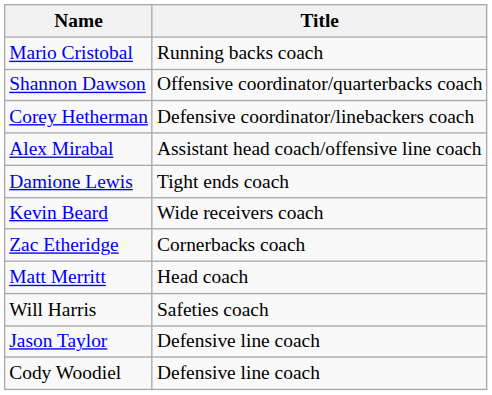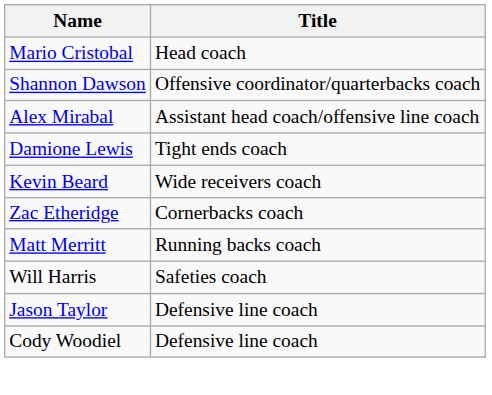 <table class="wikitable" border="1" style="font-size:90%;">
 <tr>
 <th>Name</th>
 <th>Title</th>
 </tr>
 <tr>
 <td><a href='#'>Mario Cristobal</a></td>
-<td>Running backs coach</td>
+<td>Head coach</td>
 </tr>
 <tr>
 <td><a href='#'>Shannon Dawson</a></td>
 <td>Offensive coordinator/quarterbacks coach</td>
-</tr>
-<tr>
-<td><a href='#'>Corey Hetherman</a></td>
-<td>Defensive coordinator/linebackers coach</td>
 </tr>
 <tr>
 <td><a href='#'>Alex Mirabal</a></td>
 <td>Assistant head coach/offensive line coach</td>
 </tr>
 <tr>
 <td><a href='#'>Damione Lewis</a></td>
 <td>Tight ends coach</td>
 </tr>
 <tr>
 <td><a href='#'>Kevin Beard</a></td>
 <td>Wide receivers coach</td>
 </tr>
 <tr>
 <td><a href='#'>Zac Etheridge</a></td>
 <td>Cornerbacks coach</td>
 </tr>
 <tr>
 <td><a href='#'>Matt Merritt</a></td>
-<td>Head coach</td>
+<td>Running backs coach</td>
 </tr>
 <tr>
 <td>Will Harris</td>
 <td>Safeties coach</td>
 </tr>
 <tr>
 <td><a href='#'>Jason Taylor</a></td>
 <td>Defensive line coach</td>
 </tr>
 <tr>
 <td>Cody Woodiel</td>
 <td>Defensive line coach</td>
 </tr>
 </table>
